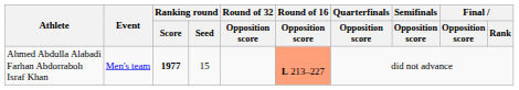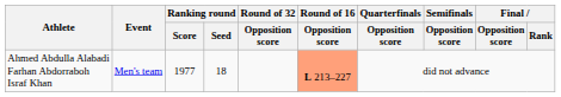 <table class="wikitable" style="font-size:90%; text-align:center;">
 <tr>
 <th rowspan="2">Athlete</th>
 <th rowspan="2">Event</th>
 <th colspan="2">Ranking round</th>
 <th>Round of 32</th>
 <th>Round of 16</th>
 <th>Quarterfinals</th>
 <th>Semifinals</th>
 <th colspan=2>Final / </th>
 </tr>
 <tr style=font-size:95%>
 <th>Score</th>
 <th>Seed</th>
 <th>Opposition<br> score</th>
 <th>Opposition<br> score</th>
 <th>Opposition<br> score</th>
 <th>Opposition<br> score</th>
 <th>Opposition<br> score</th>
 <th>Rank</th>
 </tr>
 <tr>
 <td align=left>Ahmed Abdulla Alabadi<br>Farhan Abdorraboh<br>Israf Khan</td>
 <td align=left><a href='#'>Men's team</a></td>
-<td><strong>1977</strong></td>
-<td>15</td>
+<td>1977</td>
+<td>18</td>
 <td></td>
 <td style="background: lightsalmon;"><br><strong>L</strong> 213–227</td>
 <td colspan=4>did not advance</td>
 </tr>
 </table>
